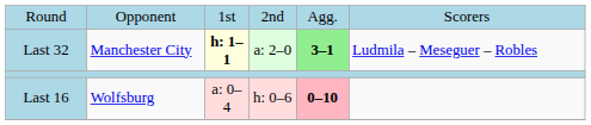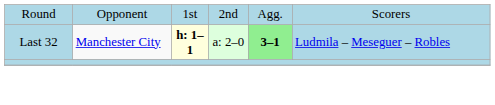 <table class="wikitable" style="text-align:center">
 <tr bgcolor=lightblue>
 <td width=150px>Round</td>
 <td width=200px>Opponent</td>
 <td width=80px>1st</td>
 <td width=80px>2nd</td>
 <td width=80px>Agg.</td>
 <td width=600px>Scorers</td>
 </tr>
 <tr>
 <td bgcolor=lightblue>Last 32</td>
 <td align=left> <a href='#'>Manchester City</a></td>
 <td bgcolor=#ffffdd><strong>h: 1–1</strong></td>
 <td bgcolor="#ddffdd">a: 2–0</td>
 <td bgcolor=lightgreen><strong>3–1</strong></td>
-<td align=left><a href='#'>Ludmila</a> – <a href='#'>Meseguer</a> – <a href='#'>Robles</a></td>
+<td align=left style="background: lightblue;"><a href='#'>Ludmila</a> – <a href='#'>Meseguer</a> – <a href='#'>Robles</a></td>
 </tr>
 <tr bgcolor=lightblue>
 <td colspan=6></td>
 </tr>
 <tr>
-<td bgcolor=lightblue>Last 16</td>
-<td align=left> <a href='#'>Wolfsburg</a></td>
-<td bgcolor="#ffdddd">a: 0–4</td>
-<td bgcolor="#ffdddd">h: 0–6</td>
-<td bgcolor=lightpink><strong>0–10</strong></td>
-<td></td>
-</tr>
-<tr>
 </tr>
 </table>
